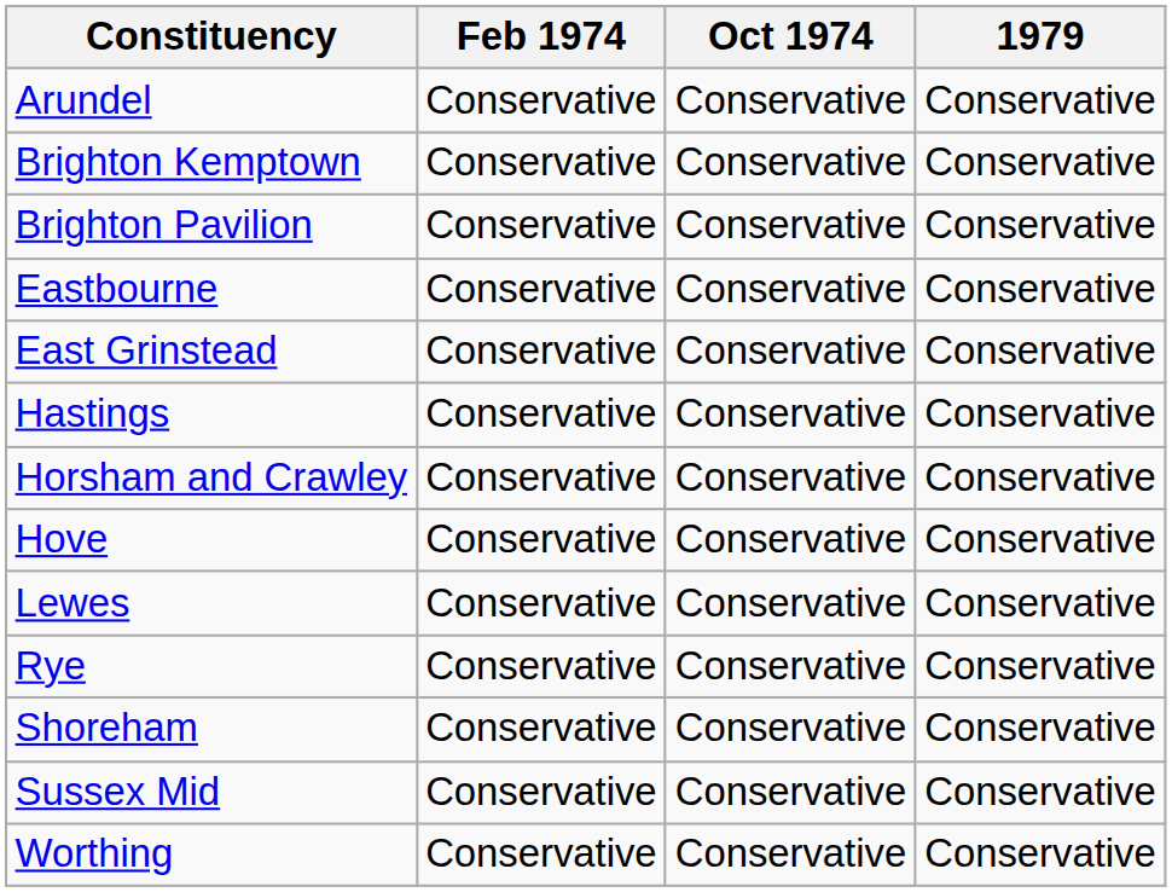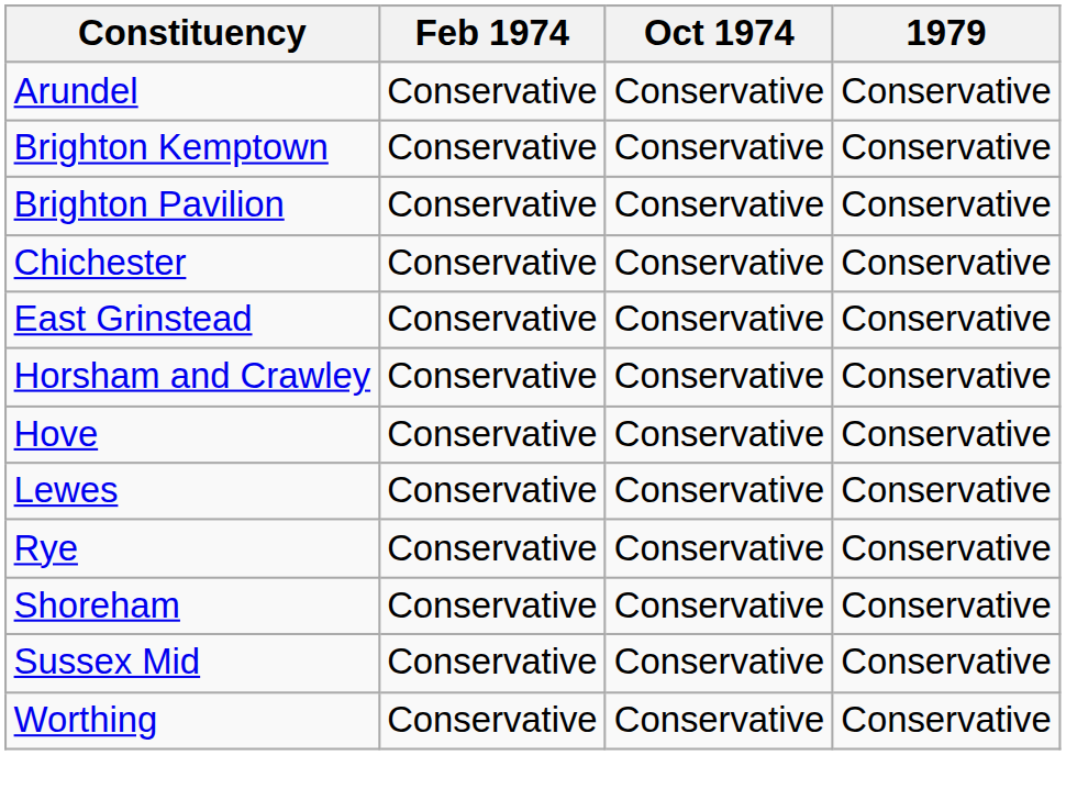 <table class="wikitable">
 <tr>
 <th>Constituency</th>
 <th>Feb 1974</th>
 <th>Oct 1974</th>
 <th>1979</th>
 </tr>
 <tr>
 <td><a href='#'>Arundel</a></td>
 <td bgcolor=>Conservative</td>
 <td bgcolor=>Conservative</td>
 <td bgcolor=>Conservative</td>
 </tr>
 <tr>
 <td><a href='#'>Brighton Kemptown</a></td>
 <td bgcolor=>Conservative</td>
 <td bgcolor=>Conservative</td>
 <td bgcolor=>Conservative</td>
 </tr>
 <tr>
 <td><a href='#'>Brighton Pavilion</a></td>
 <td bgcolor=>Conservative</td>
 <td bgcolor=>Conservative</td>
 <td bgcolor=>Conservative</td>
 </tr>
 <tr>
-<td><a href='#'>Eastbourne</a></td>
+<td><a href='#'>Chichester</a></td>
 <td bgcolor=>Conservative</td>
 <td bgcolor=>Conservative</td>
 <td bgcolor=>Conservative</td>
 </tr>
 <tr>
 <td><a href='#'>East Grinstead</a></td>
-<td bgcolor=>Conservative</td>
-<td bgcolor=>Conservative</td>
-<td bgcolor=>Conservative</td>
-</tr>
-<tr>
-<td><a href='#'>Hastings</a></td>
 <td bgcolor=>Conservative</td>
 <td bgcolor=>Conservative</td>
 <td bgcolor=>Conservative</td>
 </tr>
 <tr>
 <td><a href='#'>Horsham and Crawley</a></td>
 <td bgcolor=>Conservative</td>
 <td bgcolor=>Conservative</td>
 <td bgcolor=>Conservative</td>
 </tr>
 <tr>
 <td><a href='#'>Hove</a></td>
 <td bgcolor=>Conservative</td>
 <td bgcolor=>Conservative</td>
 <td bgcolor=>Conservative</td>
 </tr>
 <tr>
 <td><a href='#'>Lewes</a></td>
 <td bgcolor=>Conservative</td>
 <td bgcolor=>Conservative</td>
 <td bgcolor=>Conservative</td>
 </tr>
 <tr>
 <td><a href='#'>Rye</a></td>
 <td bgcolor=>Conservative</td>
 <td bgcolor=>Conservative</td>
 <td bgcolor=>Conservative</td>
 </tr>
 <tr>
 <td><a href='#'>Shoreham</a></td>
 <td bgcolor=>Conservative</td>
 <td bgcolor=>Conservative</td>
 <td bgcolor=>Conservative</td>
 </tr>
 <tr>
 <td><a href='#'>Sussex Mid</a></td>
 <td bgcolor=>Conservative</td>
 <td bgcolor=>Conservative</td>
 <td bgcolor=>Conservative</td>
 </tr>
 <tr>
 <td><a href='#'>Worthing</a></td>
 <td bgcolor=>Conservative</td>
 <td bgcolor=>Conservative</td>
 <td bgcolor=>Conservative</td>
 </tr>
 </table>
